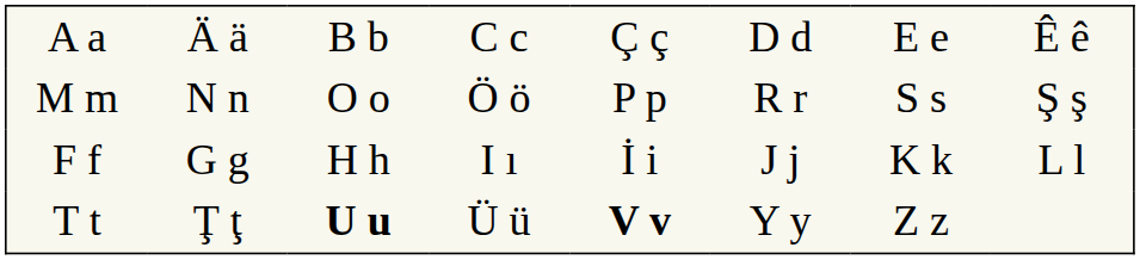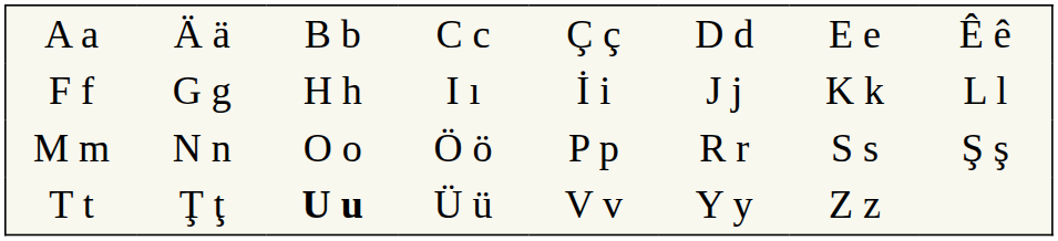 <table style="font-size:1.4em; border-color:#000000; border-width:1px; border-style:solid; border-collapse:collapse; background-color:#F8F8EF">
 <tr>
 <td style="width:3em; text-align:center; padding: 3px;">A a</td>
 <td style="width:3em; text-align:center; padding: 3px;">Ä ä</td>
 <td style="width:3em; text-align:center; padding: 3px;">B b</td>
 <td style="width:3em; text-align:center; padding: 3px;">C c</td>
 <td style="width:3em; text-align:center; padding: 3px;">Ç ç</td>
 <td style="width:3em; text-align:center; padding: 3px;">D d</td>
 <td style="width:3em; text-align:center; padding: 3px;">E e</td>
 <td style="width:3em; text-align:center; padding: 3px;">Ê ê</td>
 </tr>
 <tr>
+<td style="width:3em; text-align:center; padding: 3px;">F f</td>
+<td style="width:3em; text-align:center; padding: 3px;">G g</td>
+<td style="width:3em; text-align:center; padding: 3px;">H h</td>
+<td style="width:3em; text-align:center; padding: 3px;">I ı</td>
+<td style="width:3em; text-align:center; padding: 3px;">İ i</td>
+<td style="width:3em; text-align:center; padding: 3px;">J j</td>
+<td style="width:3em; text-align:center; padding: 3px;">K k</td>
+<td style="width:3em; text-align:center; padding: 3px;">L l</td>
+</tr>
+<tr>
 <td style="width:3em; text-align:center; padding: 3px;">M m</td>
 <td style="width:3em; text-align:center; padding: 3px;">N n</td>
 <td style="width:3em; text-align:center; padding: 3px;">O o</td>
 <td style="width:3em; text-align:center; padding: 3px;">Ö ö</td>
 <td style="width:3em; text-align:center; padding: 3px;">P p</td>
 <td style="width:3em; text-align:center; padding: 3px;">R r</td>
 <td style="width:3em; text-align:center; padding: 3px;">S s</td>
 <td style="width:3em; text-align:center; padding: 3px;">Ş ş</td>
 </tr>
 <tr>
-<td style="width:3em; text-align:center; padding: 3px;">F f</td>
-<td style="width:3em; text-align:center; padding: 3px;">G g</td>
-<td style="width:3em; text-align:center; padding: 3px;">H h</td>
-<td style="width:3em; text-align:center; padding: 3px;">I ı</td>
-<td style="width:3em; text-align:center; padding: 3px;">İ i</td>
-<td style="width:3em; text-align:center; padding: 3px;">J j</td>
-<td style="width:3em; text-align:center; padding: 3px;">K k</td>
-<td style="width:3em; text-align:center; padding: 3px;">L l</td>
-</tr>
-<tr>
 <td style="width:3em; text-align:center; padding: 3px;">T t</td>
 <td style="width:3em; text-align:center; padding: 3px;">Ţ ţ</td>
 <td style="width:3em; text-align:center; padding: 3px;"><strong>U u</strong></td>
 <td style="width:3em; text-align:center; padding: 3px;">Ü ü</td>
-<td style="width:3em; text-align:center; padding: 3px;"><strong>V v</strong></td>
+<td style="width:3em; text-align:center; padding: 3px;">V v</td>
 <td style="width:3em; text-align:center; padding: 3px;">Y y</td>
 <td style="width:3em; text-align:center; padding: 3px;">Z z</td>
 <td></td>
 </tr>
 </table>
